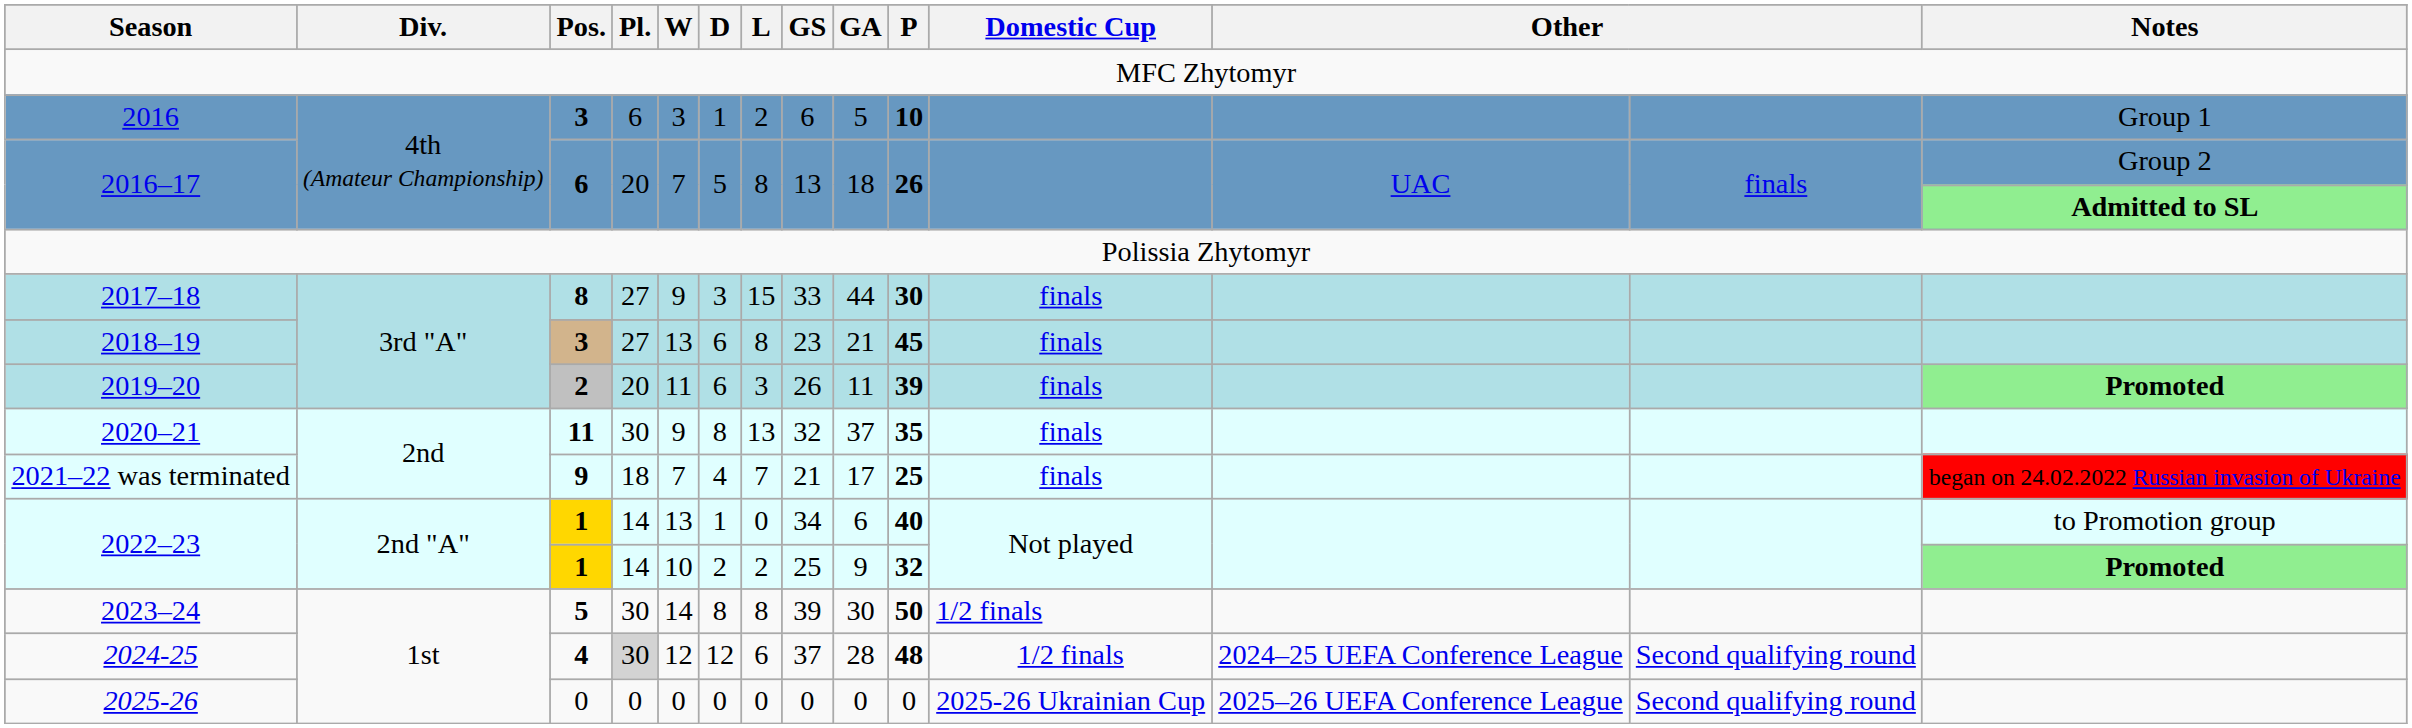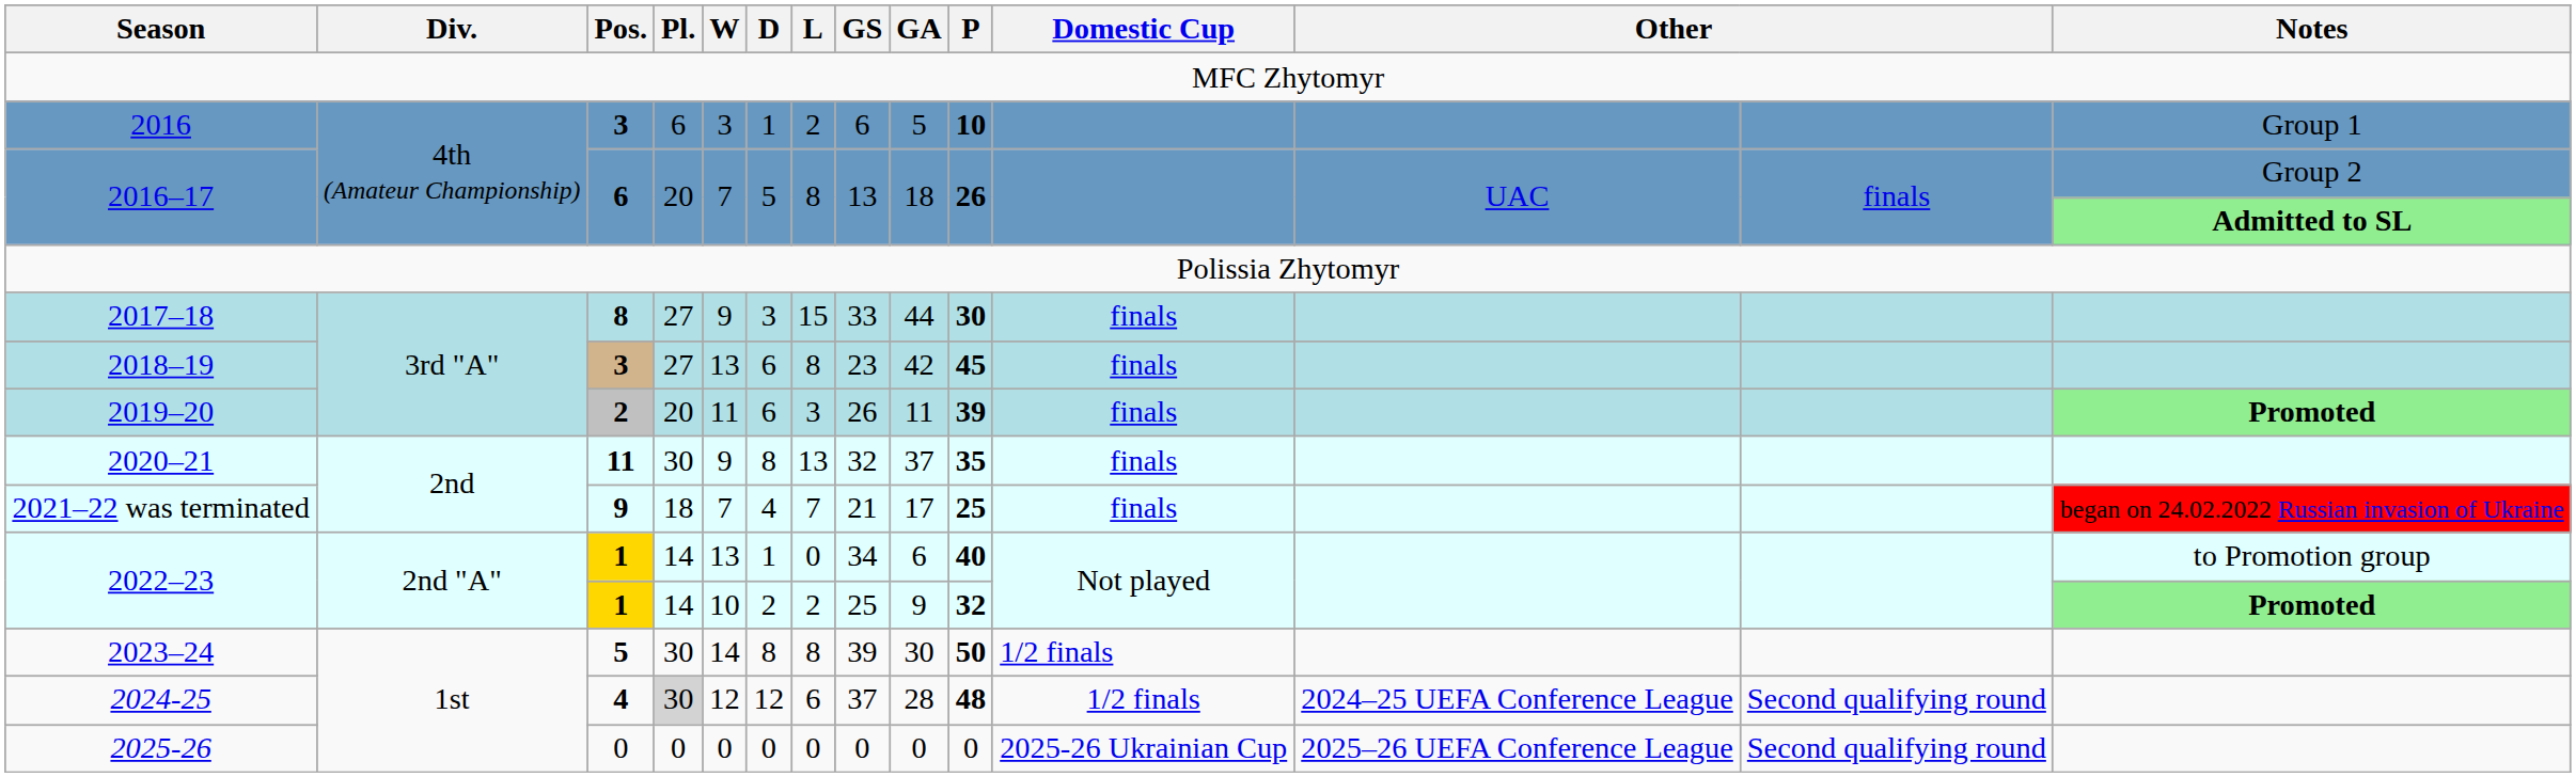 <table class="wikitable">
 <tr style="background:#efefef;">
 <th>Season</th>
 <th>Div.</th>
 <th>Pos.</th>
 <th>Pl.</th>
 <th>W</th>
 <th>D</th>
 <th>L</th>
 <th>GS</th>
 <th>GA</th>
 <th>P</th>
 <th><a href='#'>Domestic Cup</a></th>
 <th colspan=2>Other</th>
 <th>Notes</th>
 </tr>
 <tr>
 <td colspan=14 align=center>MFC Zhytomyr</td>
 </tr>
 <tr bgcolor=#6798c1>
 <td align="center"><a href='#'>2016</a></td>
 <td align="center" rowspan=3>4th<br><small><em>(Amateur Championship)</em></small></td>
 <td align="center"><strong>3</strong></td>
 <td align="center">6</td>
 <td align="center">3</td>
 <td align="center">1</td>
 <td align="center">2</td>
 <td align="center">6</td>
 <td align="center">5</td>
 <td align="center"><strong>10</strong></td>
 <td align="center"></td>
 <td align="center"></td>
 <td align="center"></td>
 <td align="center">Group 1</td>
 </tr>
 <tr bgcolor=#6798c1>
 <td align="center" rowspan=2><a href='#'>2016–17</a></td>
 <td align="center" rowspan=2><strong>6</strong></td>
 <td align="center" rowspan=2>20</td>
 <td align="center" rowspan=2>7</td>
 <td align="center" rowspan=2>5</td>
 <td align="center" rowspan=2>8</td>
 <td align="center" rowspan=2>13</td>
 <td align="center" rowspan=2>18</td>
 <td align="center" rowspan=2><strong>26</strong></td>
 <td align="center" rowspan=2></td>
 <td align="center" rowspan=2><a href='#'>UAC</a></td>
 <td align="center" rowspan=2><a href='#'> finals</a></td>
 <td align="center">Group 2</td>
 </tr>
 <tr bgcolor=SteelBlue>
 <td align="center" bgcolor=lightgreen><strong>Admitted to SL</strong></td>
 </tr>
 <tr>
 <td colspan=14 align=center>Polissia Zhytomyr</td>
 </tr>
 <tr bgcolor=PowderBlue>
 <td align=center><a href='#'>2017–18</a></td>
 <td align=center rowspan=3>3rd "A"</td>
 <td align=center><strong>8</strong></td>
 <td align=center>27</td>
 <td align=center>9</td>
 <td align=center>3</td>
 <td align=center>15</td>
 <td align=center>33</td>
 <td align=center>44</td>
 <td align=center><strong>30</strong></td>
 <td align="center"><a href='#'> finals</a></td>
 <td align=center></td>
 <td align=center></td>
 <td align=center></td>
 </tr>
 <tr bgcolor=PowderBlue>
 <td align=center><a href='#'>2018–19</a></td>
 <td align=center bgcolor=tan><strong>3</strong></td>
 <td align=center>27</td>
 <td align=center>13</td>
 <td align=center>6</td>
 <td align=center>8</td>
 <td align=center>23</td>
-<td align=center>21</td>
+<td align=center>42</td>
 <td align=center><strong>45</strong></td>
 <td align="center"><a href='#'> finals</a></td>
 <td align=center></td>
 <td align=center></td>
 <td align=center></td>
 </tr>
 <tr bgcolor=PowderBlue>
 <td align="center"><a href='#'>2019–20</a></td>
 <td align="center" bgcolor=silver><strong>2</strong></td>
 <td align="center">20</td>
 <td align="center">11</td>
 <td align="center">6</td>
 <td align="center">3</td>
 <td align="center">26</td>
 <td align="center">11</td>
 <td align="center"><strong>39</strong></td>
 <td align="center"><a href='#'> finals</a></td>
 <td align="center"></td>
 <td align="center"></td>
 <td align="center" bgcolor=lightgreen><strong>Promoted</strong></td>
 </tr>
 <tr bgcolor=LightCyan>
 <td align="center"><a href='#'>2020–21</a></td>
 <td align=center rowspan=2>2nd</td>
 <td align="center"><strong>11</strong></td>
 <td align="center">30</td>
 <td align="center">9</td>
 <td align="center">8</td>
 <td align="center">13</td>
 <td align="center">32</td>
 <td align="center">37</td>
 <td align="center"><strong>35</strong></td>
 <td align="center"><a href='#'> finals</a></td>
 <td align="center"></td>
 <td align="center"></td>
 <td align="center"></td>
 </tr>
 <tr bgcolor=LightCyan>
 <td align="center"><a href='#'>2021–22</a> was terminated</td>
 <td align="center"><strong>9</strong></td>
 <td align="center">18</td>
 <td align="center">7</td>
 <td align="center">4</td>
 <td align="center">7</td>
 <td align="center">21</td>
 <td align="center">17</td>
 <td align="center"><strong>25</strong></td>
 <td align="center"><a href='#'> finals</a></td>
 <td align="center"></td>
 <td align="center"></td>
 <td style="text-align:center; background:red;"><small>began on 24.02.2022 <a href='#'>Russian invasion of Ukraine</a></small></td>
 </tr>
 <tr bgcolor=LightCyan>
 <td align="center" rowspan=2><a href='#'>2022–23</a></td>
 <td align="center" rowspan=2>2nd "A"</td>
 <td align="center" bgcolor=gold><strong>1</strong></td>
 <td align="center">14</td>
 <td align="center">13</td>
 <td align="center">1</td>
 <td align="center">0</td>
 <td align="center">34</td>
 <td align="center">6</td>
 <td align="center"><strong>40</strong></td>
 <td align="center" rowspan=2>Not played</td>
 <td align="center" rowspan=2></td>
 <td align="center" rowspan=2></td>
 <td align="center">to Promotion group</td>
 </tr>
 <tr bgcolor=LightCyan>
 <td align="center" bgcolor=gold><strong>1</strong></td>
 <td align="center">14</td>
 <td align="center">10</td>
 <td align="center">2</td>
 <td align="center">2</td>
 <td align="center">25</td>
 <td align="center">9</td>
 <td align="center"><strong>32</strong></td>
 <td align="center" bgcolor=lightgreen><strong>Promoted</strong></td>
 </tr>
 <tr>
 <td align="center"><a href='#'>2023–24</a></td>
 <td align="center" rowspan=3>1st</td>
 <td align="center"><strong>5</strong></td>
 <td align="center">30</td>
 <td align="center">14</td>
 <td align="center">8</td>
 <td align="center">8</td>
 <td align="center">39</td>
 <td align="center">30</td>
 <td align="center"><strong> 50 </strong></td>
 <td style="center"><a href='#'>1/2 finals</a></td>
 <td align="center"></td>
 <td align="center"></td>
 <td align="center"></td>
 </tr>
 <tr>
 <td align="center"><em><a href='#'>2024-25</a></em></td>
 <td align="center"><strong>4</strong></td>
 <td align="center" style="background: lightgrey;">30</td>
 <td align="center">12</td>
 <td align="center">12</td>
 <td align="center">6</td>
 <td align="center">37</td>
 <td align="center">28</td>
 <td align="center"><strong>48</strong></td>
 <td align="center"><a href='#'>1/2 finals</a></td>
 <td align="center"><a href='#'>2024–25 UEFA Conference League</a></td>
 <td align="center"><a href='#'>Second qualifying round</a></td>
 <td align="center"></td>
 </tr>
 <tr>
 <td align="center"><em><a href='#'>2025-26</a></em></td>
 <td align="center">0</td>
 <td align="center">0</td>
 <td align="center">0</td>
 <td align="center">0</td>
 <td align="center">0</td>
 <td align="center">0</td>
 <td align="center">0</td>
 <td align="center">0</td>
 <td align="center"><a href='#'>2025-26 Ukrainian Cup</a></td>
 <td align="center"><a href='#'>2025–26 UEFA Conference League</a></td>
 <td align="center"><a href='#'>Second qualifying round</a></td>
 <td align="center"></td>
 </tr>
 </table>
